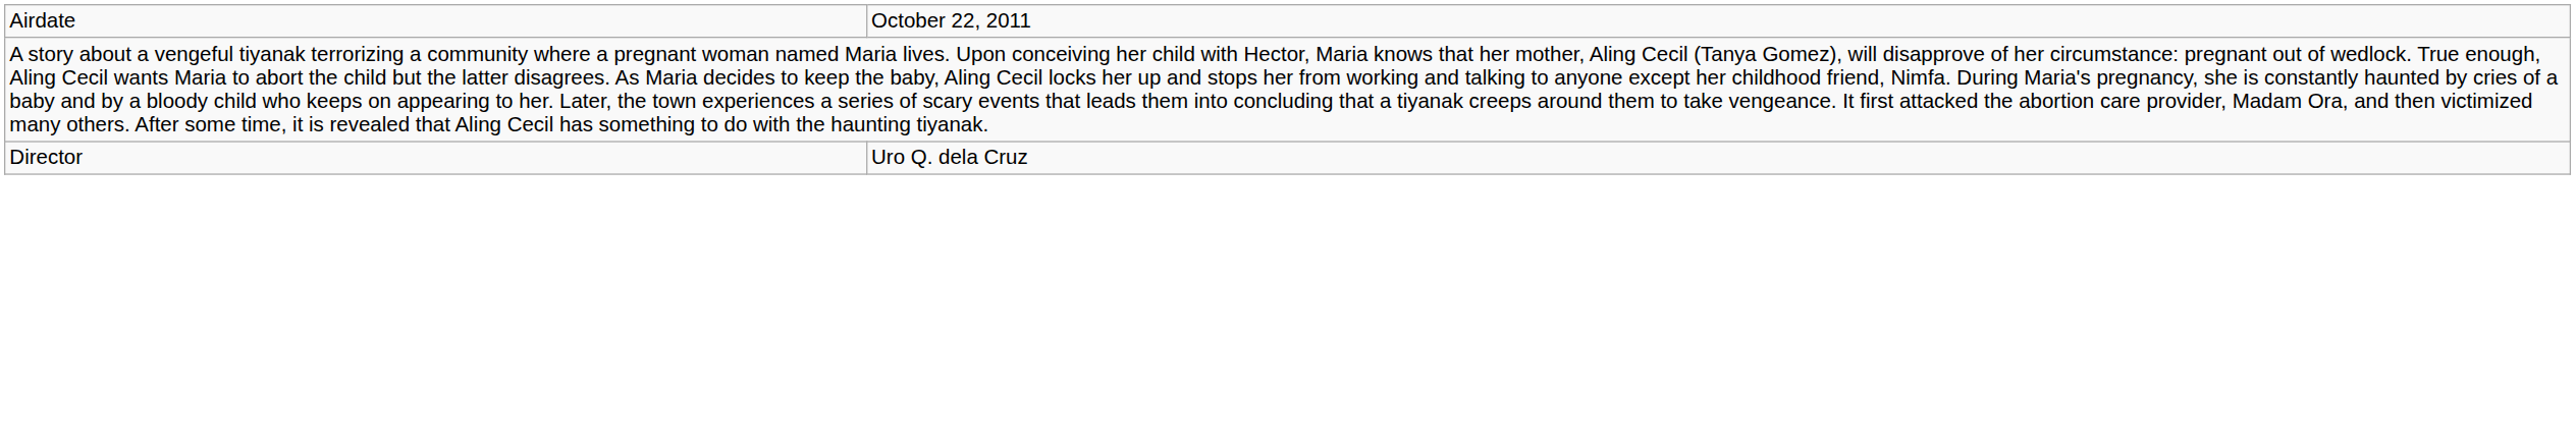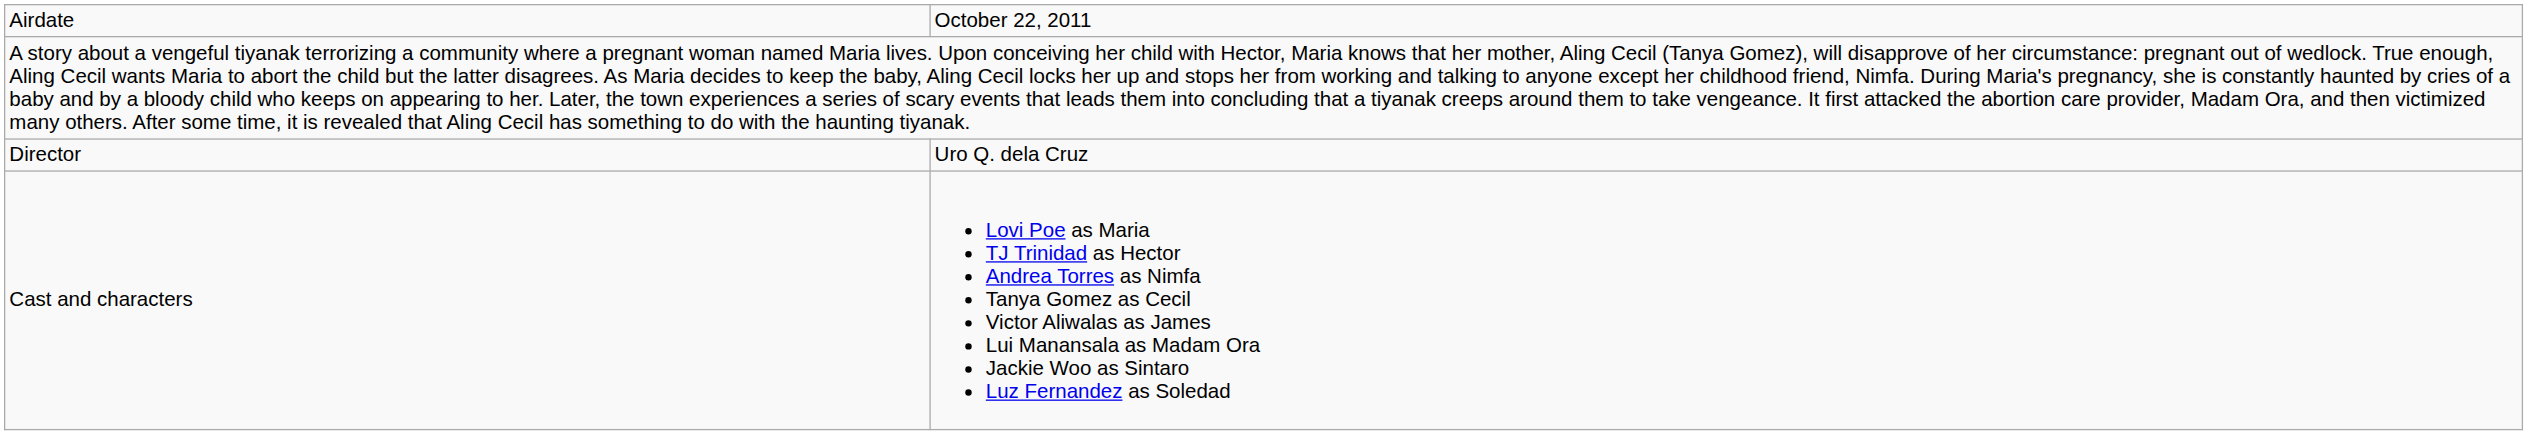 <table class="wikitable">
 <tr>
 <td>Airdate</td>
 <td>October 22, 2011</td>
 </tr>
 <tr>
 <td colspan=2>A story about a vengeful tiyanak terrorizing a community where a pregnant woman named Maria lives. Upon conceiving her child with Hector, Maria knows that her mother, Aling Cecil (Tanya Gomez), will disapprove of her circumstance: pregnant out of wedlock. True enough, Aling Cecil wants Maria to abort the child but the latter disagrees. As Maria decides to keep the baby, Aling Cecil locks her up and stops her from working and talking to anyone except her childhood friend, Nimfa. During Maria's pregnancy, she is constantly haunted by cries of a baby and by a bloody child who keeps on appearing to her. Later, the town experiences a series of scary events that leads them into concluding that a tiyanak creeps around them to take vengeance. It first attacked the abortion care provider, Madam Ora, and then victimized many others. After some time, it is revealed that Aling Cecil has something to do with the haunting tiyanak.</td>
 </tr>
 <tr>
 <td>Director</td>
 <td>Uro Q. dela Cruz</td>
 </tr>
+<tr>
+<td>Cast and characters</td>
+<td><br><ul><li><a href='#'>Lovi Poe</a> as Maria</li><li><a href='#'>TJ Trinidad</a> as Hector</li><li><a href='#'>Andrea Torres</a> as Nimfa</li><li>Tanya Gomez as Cecil</li><li>Victor Aliwalas as James</li><li>Lui Manansala as Madam Ora</li><li>Jackie Woo as Sintaro</li><li><a href='#'>Luz Fernandez</a> as Soledad</li></ul></td>
+</tr>
 </table>
